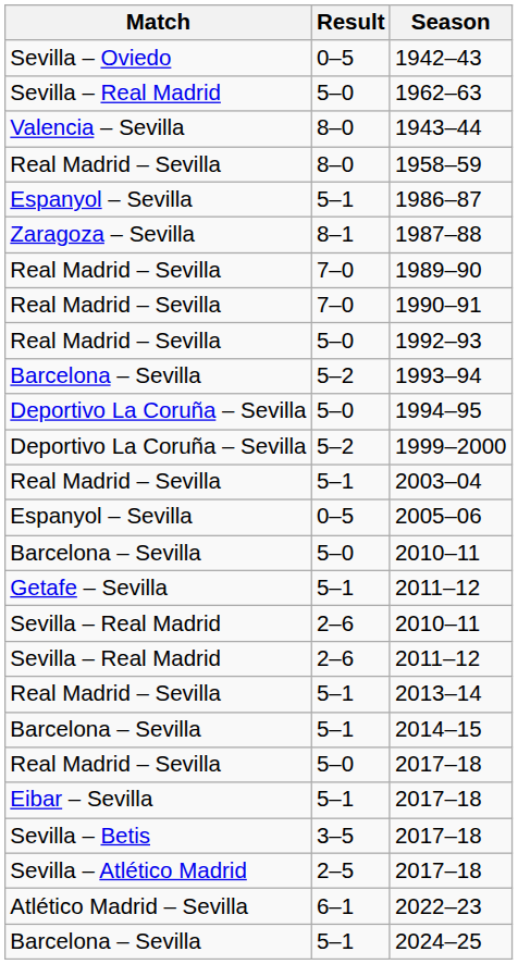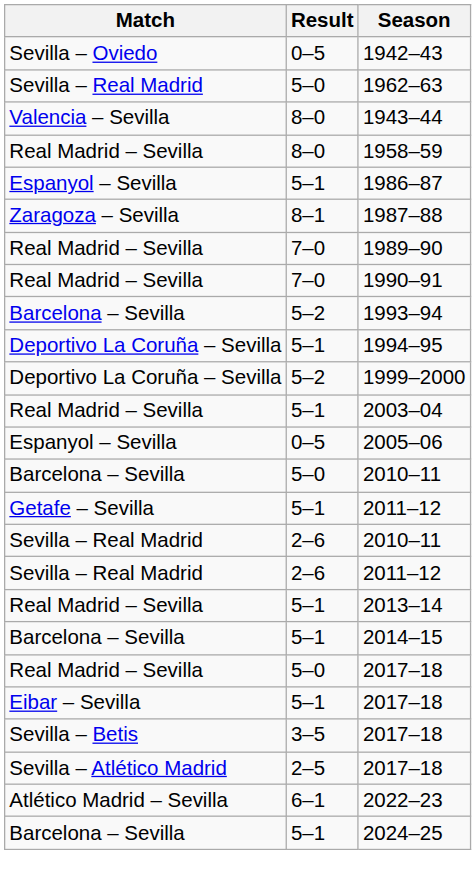 <table class="wikitable">
 <tr>
 <th>Match</th>
 <th>Result</th>
 <th>Season</th>
 </tr>
 <tr>
 <td>Sevilla – <a href='#'>Oviedo</a></td>
 <td>0–5</td>
 <td>1942–43</td>
 </tr>
 <tr>
 <td>Sevilla – <a href='#'>Real Madrid</a></td>
 <td>5–0</td>
 <td>1962–63</td>
 </tr>
 <tr>
 <td><a href='#'>Valencia</a> – Sevilla</td>
 <td>8–0</td>
 <td>1943–44</td>
 </tr>
 <tr>
 <td>Real Madrid – Sevilla</td>
 <td>8–0</td>
 <td>1958–59</td>
 </tr>
 <tr>
 <td><a href='#'>Espanyol</a> – Sevilla</td>
 <td>5–1</td>
 <td>1986–87</td>
 </tr>
 <tr>
 <td><a href='#'>Zaragoza</a> – Sevilla</td>
 <td>8–1</td>
 <td>1987–88</td>
 </tr>
 <tr>
 <td>Real Madrid – Sevilla</td>
 <td>7–0</td>
 <td>1989–90</td>
 </tr>
 <tr>
 <td>Real Madrid – Sevilla</td>
 <td>7–0</td>
 <td>1990–91</td>
 </tr>
 <tr>
-<td>Real Madrid – Sevilla</td>
-<td>5–0</td>
-<td>1992–93</td>
-</tr>
-<tr>
 <td><a href='#'>Barcelona</a> – Sevilla</td>
 <td>5–2</td>
 <td>1993–94</td>
 </tr>
 <tr>
 <td><a href='#'>Deportivo La Coruña</a> – Sevilla</td>
-<td>5–0</td>
+<td>5–1</td>
 <td>1994–95</td>
 </tr>
 <tr>
 <td>Deportivo La Coruña – Sevilla</td>
 <td>5–2</td>
 <td>1999–2000</td>
 </tr>
 <tr>
 <td>Real Madrid – Sevilla</td>
 <td>5–1</td>
 <td>2003–04</td>
 </tr>
 <tr>
 <td>Espanyol – Sevilla</td>
 <td>0–5</td>
 <td>2005–06</td>
 </tr>
 <tr>
 <td>Barcelona – Sevilla</td>
 <td>5–0</td>
 <td>2010–11</td>
 </tr>
 <tr>
 <td><a href='#'>Getafe</a> – Sevilla</td>
 <td>5–1</td>
 <td>2011–12</td>
 </tr>
 <tr>
 <td>Sevilla – Real Madrid</td>
 <td>2–6</td>
 <td>2010–11</td>
 </tr>
 <tr>
 <td>Sevilla – Real Madrid</td>
 <td>2–6</td>
 <td>2011–12</td>
 </tr>
 <tr>
 <td>Real Madrid – Sevilla</td>
 <td>5–1</td>
 <td>2013–14</td>
 </tr>
 <tr>
 <td>Barcelona – Sevilla</td>
 <td>5–1</td>
 <td>2014–15</td>
 </tr>
 <tr>
 <td>Real Madrid – Sevilla</td>
 <td>5–0</td>
 <td>2017–18</td>
 </tr>
 <tr>
 <td><a href='#'>Eibar</a> – Sevilla</td>
 <td>5–1</td>
 <td>2017–18</td>
 </tr>
 <tr>
 <td>Sevilla – <a href='#'>Betis</a></td>
 <td>3–5</td>
 <td>2017–18</td>
 </tr>
 <tr>
 <td>Sevilla – <a href='#'>Atlético Madrid</a></td>
 <td>2–5</td>
 <td>2017–18</td>
 </tr>
 <tr>
 <td>Atlético Madrid – Sevilla</td>
 <td>6–1</td>
 <td>2022–23</td>
 </tr>
 <tr>
 <td>Barcelona – Sevilla</td>
 <td>5–1</td>
 <td>2024–25</td>
 </tr>
 </table>
